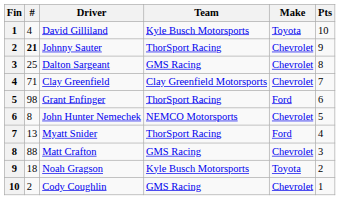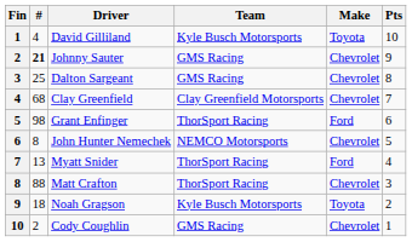 <table class="wikitable" style="font-size:95%">
 <tr>
 <th>Fin</th>
 <th>#</th>
 <th>Driver</th>
 <th>Team</th>
 <th>Make</th>
 <th>Pts</th>
 </tr>
 <tr>
 <th>1</th>
 <td>4</td>
 <td><a href='#'>David Gilliland</a></td>
 <td><a href='#'>Kyle Busch Motorsports</a></td>
 <td><a href='#'>Toyota</a></td>
 <td>10</td>
 </tr>
 <tr>
 <th>2</th>
 <td><strong>21</strong></td>
 <td><a href='#'>Johnny Sauter</a></td>
-<td><a href='#'>ThorSport Racing</a></td>
+<td><a href='#'>GMS Racing</a></td>
 <td><a href='#'>Chevrolet</a></td>
 <td>9</td>
 </tr>
 <tr>
 <th>3</th>
 <td>25</td>
 <td><a href='#'>Dalton Sargeant</a></td>
 <td><a href='#'>GMS Racing</a></td>
 <td><a href='#'>Chevrolet</a></td>
 <td>8</td>
 </tr>
 <tr>
 <th>4</th>
-<td>71</td>
+<td>68</td>
 <td><a href='#'>Clay Greenfield</a></td>
 <td><a href='#'>Clay Greenfield Motorsports</a></td>
 <td><a href='#'>Chevrolet</a></td>
 <td>7</td>
 </tr>
 <tr>
 <th>5</th>
 <td>98</td>
 <td><a href='#'>Grant Enfinger</a></td>
 <td><a href='#'>ThorSport Racing</a></td>
 <td><a href='#'>Ford</a></td>
 <td>6</td>
 </tr>
 <tr>
 <th>6</th>
 <td>8</td>
 <td><a href='#'>John Hunter Nemechek</a></td>
 <td><a href='#'>NEMCO Motorsports</a></td>
 <td><a href='#'>Chevrolet</a></td>
 <td>5</td>
 </tr>
 <tr>
 <th>7</th>
 <td>13</td>
 <td><a href='#'>Myatt Snider</a></td>
 <td><a href='#'>ThorSport Racing</a></td>
 <td><a href='#'>Ford</a></td>
 <td>4</td>
 </tr>
 <tr>
 <th>8</th>
 <td>88</td>
 <td><a href='#'>Matt Crafton</a></td>
-<td><a href='#'>GMS Racing</a></td>
+<td><a href='#'>ThorSport Racing</a></td>
 <td><a href='#'>Chevrolet</a></td>
 <td>3</td>
 </tr>
 <tr>
 <th>9</th>
 <td>18</td>
 <td><a href='#'>Noah Gragson</a></td>
 <td><a href='#'>Kyle Busch Motorsports</a></td>
 <td><a href='#'>Toyota</a></td>
 <td>2</td>
 </tr>
 <tr>
 <th>10</th>
 <td>2</td>
 <td><a href='#'>Cody Coughlin</a></td>
 <td><a href='#'>GMS Racing</a></td>
 <td><a href='#'>Chevrolet</a></td>
 <td>1</td>
 </tr>
 </table>
